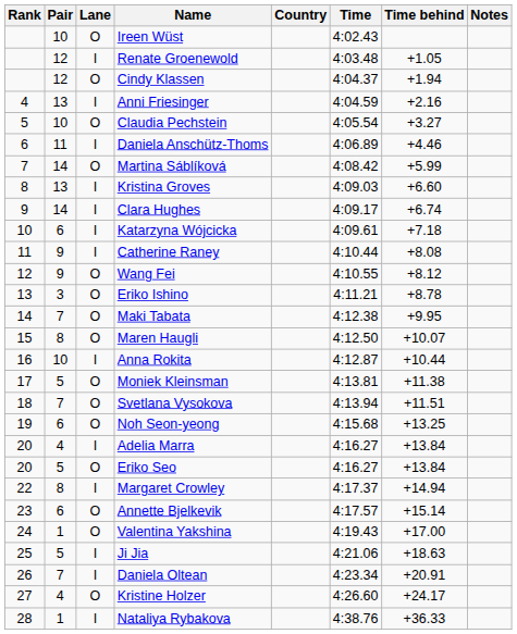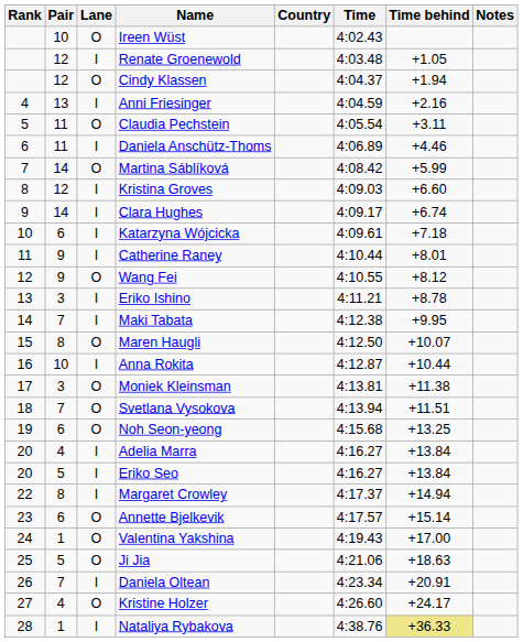 <table class="wikitable sortable" style="text-align:center">
 <tr>
 <th>Rank</th>
 <th>Pair</th>
 <th>Lane</th>
 <th>Name</th>
 <th>Country</th>
 <th>Time</th>
 <th>Time behind</th>
 <th>Notes</th>
 </tr>
 <tr>
 <td></td>
 <td>10</td>
 <td>O</td>
 <td align="left"><a href='#'>Ireen Wüst</a></td>
 <td align="left"></td>
 <td>4:02.43</td>
 <td></td>
 <td></td>
 </tr>
 <tr>
 <td></td>
 <td>12</td>
 <td>I</td>
 <td align="left"><a href='#'>Renate Groenewold</a></td>
 <td align="left"></td>
 <td>4:03.48</td>
 <td>+1.05</td>
 <td></td>
 </tr>
 <tr>
 <td></td>
 <td>12</td>
 <td>O</td>
 <td align="left"><a href='#'>Cindy Klassen</a></td>
 <td align="left"></td>
 <td>4:04.37</td>
 <td>+1.94</td>
 <td></td>
 </tr>
 <tr>
 <td>4</td>
 <td>13</td>
 <td>I</td>
 <td align="left"><a href='#'>Anni Friesinger</a></td>
 <td align="left"></td>
 <td>4:04.59</td>
 <td>+2.16</td>
 <td></td>
 </tr>
 <tr>
 <td>5</td>
-<td>10</td>
+<td>11</td>
 <td>O</td>
 <td align="left"><a href='#'>Claudia Pechstein</a></td>
 <td align="left"></td>
 <td>4:05.54</td>
-<td>+3.27</td>
+<td>+3.11</td>
 <td></td>
 </tr>
 <tr>
 <td>6</td>
 <td>11</td>
 <td>I</td>
 <td align="left"><a href='#'>Daniela Anschütz-Thoms</a></td>
 <td align="left"></td>
 <td>4:06.89</td>
 <td>+4.46</td>
 <td></td>
 </tr>
 <tr>
 <td>7</td>
 <td>14</td>
 <td>O</td>
 <td align="left"><a href='#'>Martina Sáblíková</a></td>
 <td align="left"></td>
 <td>4:08.42</td>
 <td>+5.99</td>
 <td></td>
 </tr>
 <tr>
 <td>8</td>
-<td>13</td>
+<td>12</td>
 <td>I</td>
 <td align="left"><a href='#'>Kristina Groves</a></td>
 <td align="left"></td>
 <td>4:09.03</td>
 <td>+6.60</td>
 <td></td>
 </tr>
 <tr>
 <td>9</td>
 <td>14</td>
 <td>I</td>
 <td align="left"><a href='#'>Clara Hughes</a></td>
 <td align="left"></td>
 <td>4:09.17</td>
 <td>+6.74</td>
 <td></td>
 </tr>
 <tr>
 <td>10</td>
 <td>6</td>
 <td>I</td>
 <td align="left"><a href='#'>Katarzyna Wójcicka</a></td>
 <td align="left"></td>
 <td>4:09.61</td>
 <td>+7.18</td>
 <td></td>
 </tr>
 <tr>
 <td>11</td>
 <td>9</td>
 <td>I</td>
 <td align="left"><a href='#'>Catherine Raney</a></td>
 <td align="left"></td>
 <td>4:10.44</td>
-<td>+8.08</td>
+<td>+8.01</td>
 <td></td>
 </tr>
 <tr>
 <td>12</td>
 <td>9</td>
 <td>O</td>
 <td align="left"><a href='#'>Wang Fei</a></td>
 <td align="left"></td>
 <td>4:10.55</td>
 <td>+8.12</td>
 <td></td>
 </tr>
 <tr>
 <td>13</td>
 <td>3</td>
-<td>O</td>
+<td>I</td>
 <td align="left"><a href='#'>Eriko Ishino</a></td>
 <td align="left"></td>
 <td>4:11.21</td>
 <td>+8.78</td>
 <td></td>
 </tr>
 <tr>
 <td>14</td>
 <td>7</td>
-<td>O</td>
+<td>I</td>
 <td align="left"><a href='#'>Maki Tabata</a></td>
 <td align="left"></td>
 <td>4:12.38</td>
 <td>+9.95</td>
 <td></td>
 </tr>
 <tr>
 <td>15</td>
 <td>8</td>
 <td>O</td>
 <td align="left"><a href='#'>Maren Haugli</a></td>
 <td align="left"></td>
 <td>4:12.50</td>
 <td>+10.07</td>
 <td></td>
 </tr>
 <tr>
 <td>16</td>
 <td>10</td>
 <td>I</td>
 <td align="left"><a href='#'>Anna Rokita</a></td>
 <td align="left"></td>
 <td>4:12.87</td>
 <td>+10.44</td>
 <td></td>
 </tr>
 <tr>
 <td>17</td>
-<td>5</td>
+<td>3</td>
 <td>O</td>
 <td align="left"><a href='#'>Moniek Kleinsman</a></td>
 <td align="left"></td>
 <td>4:13.81</td>
 <td>+11.38</td>
 <td></td>
 </tr>
 <tr>
 <td>18</td>
 <td>7</td>
 <td>O</td>
 <td align="left"><a href='#'>Svetlana Vysokova</a></td>
 <td align="left"></td>
 <td>4:13.94</td>
 <td>+11.51</td>
 <td></td>
 </tr>
 <tr>
 <td>19</td>
 <td>6</td>
 <td>O</td>
 <td align="left"><a href='#'>Noh Seon-yeong</a></td>
 <td align="left"></td>
 <td>4:15.68</td>
 <td>+13.25</td>
 <td></td>
 </tr>
 <tr>
 <td>20</td>
 <td>4</td>
 <td>I</td>
 <td align="left"><a href='#'>Adelia Marra</a></td>
 <td align="left"></td>
 <td>4:16.27</td>
 <td>+13.84</td>
 <td></td>
 </tr>
 <tr>
 <td>20</td>
 <td>5</td>
-<td>O</td>
+<td>I</td>
 <td align="left"><a href='#'>Eriko Seo</a></td>
 <td align="left"></td>
 <td>4:16.27</td>
 <td>+13.84</td>
 <td></td>
 </tr>
 <tr>
 <td>22</td>
 <td>8</td>
 <td>I</td>
 <td align="left"><a href='#'>Margaret Crowley</a></td>
 <td align="left"></td>
 <td>4:17.37</td>
 <td>+14.94</td>
 <td></td>
 </tr>
 <tr>
 <td>23</td>
 <td>6</td>
 <td>O</td>
 <td align="left"><a href='#'>Annette Bjelkevik</a></td>
 <td align="left"></td>
 <td>4:17.57</td>
 <td>+15.14</td>
 <td></td>
 </tr>
 <tr>
 <td>24</td>
 <td>1</td>
 <td>O</td>
 <td align="left"><a href='#'>Valentina Yakshina</a></td>
 <td align="left"></td>
 <td>4:19.43</td>
 <td>+17.00</td>
 <td></td>
 </tr>
 <tr>
 <td>25</td>
 <td>5</td>
-<td>I</td>
+<td>O</td>
 <td align="left"><a href='#'>Ji Jia</a></td>
 <td align="left"></td>
 <td>4:21.06</td>
 <td>+18.63</td>
 <td></td>
 </tr>
 <tr>
 <td>26</td>
 <td>7</td>
 <td>I</td>
 <td align="left"><a href='#'>Daniela Oltean</a></td>
 <td align="left"></td>
 <td>4:23.34</td>
 <td>+20.91</td>
 <td></td>
 </tr>
 <tr>
 <td>27</td>
 <td>4</td>
 <td>O</td>
 <td align="left"><a href='#'>Kristine Holzer</a></td>
 <td align="left"></td>
 <td>4:26.60</td>
 <td>+24.17</td>
 <td></td>
 </tr>
 <tr>
 <td>28</td>
 <td>1</td>
 <td>I</td>
 <td align="left"><a href='#'>Nataliya Rybakova</a></td>
 <td align="left"></td>
 <td>4:38.76</td>
-<td>+36.33</td>
+<td style="background: khaki;">+36.33</td>
 <td></td>
 </tr>
 </table>
